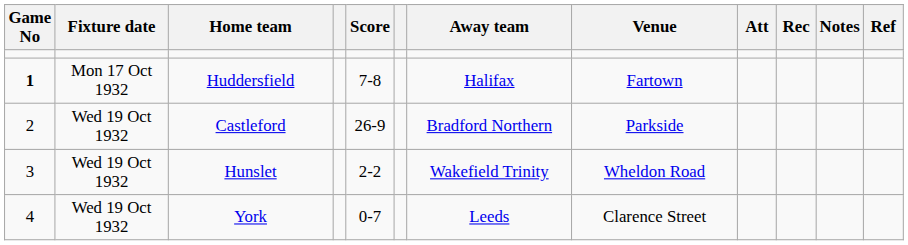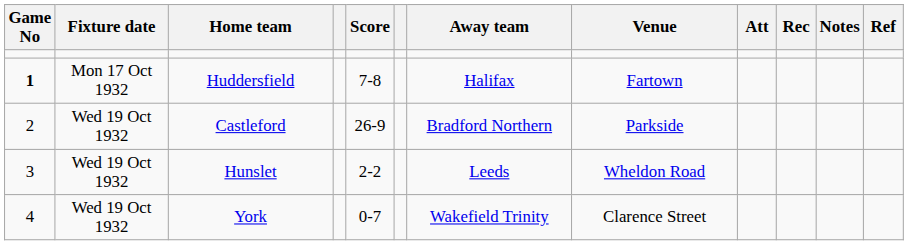 <table class="wikitable" style="text-align:center;">
 <tr>
 <th width=20 abbr="No">Game No</th>
 <th width=100 abbr="Date">Fixture date</th>
 <th width=150 abbr="Home team">Home team</th>
 <th width=5 abbr="space"></th>
 <th width=20 abbr="Score">Score</th>
 <th width=5 abbr="space"></th>
 <th width=150 abbr="Away team">Away team</th>
 <th width=150 abbr="Venue">Venue</th>
 <th width=30 abbr="Att">Att</th>
 <th width=30 abbr="Rec">Rec</th>
 <th width=20 abbr="Notes">Notes</th>
 <th width=30 abbr="Ref">Ref</th>
 </tr>
 <tr>
 <td></td>
 <td></td>
 <td></td>
 <td></td>
 <td></td>
 <td></td>
 <td></td>
 <td></td>
 <td></td>
 <td></td>
 <td></td>
 </tr>
 <tr>
 <td><strong>1</strong></td>
 <td>Mon 17 Oct 1932</td>
 <td><a href='#'>Huddersfield</a></td>
 <td></td>
 <td>7-8</td>
 <td></td>
 <td><a href='#'>Halifax</a></td>
 <td><a href='#'>Fartown</a></td>
 <td></td>
 <td></td>
 <td></td>
 <td></td>
 </tr>
 <tr>
 <td>2</td>
 <td>Wed 19 Oct 1932</td>
 <td><a href='#'>Castleford</a></td>
 <td></td>
 <td>26-9</td>
 <td></td>
 <td><a href='#'>Bradford Northern</a></td>
 <td><a href='#'>Parkside</a></td>
 <td></td>
 <td></td>
 <td></td>
 <td></td>
 </tr>
 <tr>
 <td>3</td>
 <td>Wed 19 Oct 1932</td>
 <td><a href='#'>Hunslet</a></td>
 <td></td>
 <td>2-2</td>
 <td></td>
-<td><a href='#'>Wakefield Trinity</a></td>
+<td><a href='#'>Leeds</a></td>
 <td><a href='#'>Wheldon Road</a></td>
 <td></td>
 <td></td>
 <td></td>
 <td></td>
 </tr>
 <tr>
 <td>4</td>
 <td>Wed 19 Oct 1932</td>
 <td><a href='#'>York</a></td>
 <td></td>
 <td>0-7</td>
 <td></td>
-<td><a href='#'>Leeds</a></td>
+<td><a href='#'>Wakefield Trinity</a></td>
 <td>Clarence Street</td>
 <td></td>
 <td></td>
 <td></td>
 <td></td>
 </tr>
 </table>
